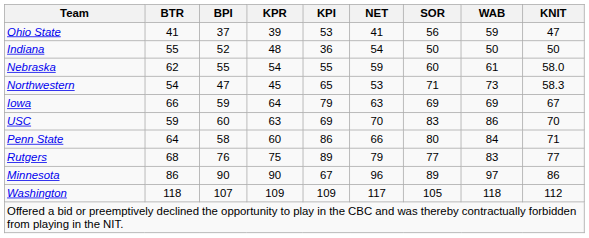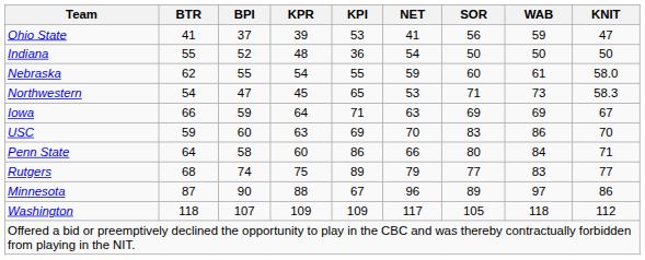 <table class="wikitable sortable mw-collapsible mw-collapsed" style="text-align: center; font-size:90%; width:551pt;">
 <tr>
 <th>Team</th>
 <th data-sort-type="number">BTR</th>
 <th data-sort-type="number">BPI</th>
 <th data-sort-type="number">KPR</th>
 <th data-sort-type="number">KPI</th>
 <th data-sort-type="number">NET</th>
 <th data-sort-type="number">SOR</th>
 <th data-sort-type="number">WAB</th>
 <th data-sort-type="number">KNIT</th>
 </tr>
 <tr>
 <td align="left"><em><a href='#'>Ohio State</a></em></td>
 <td>41</td>
 <td>37</td>
 <td>39</td>
 <td>53</td>
 <td>41</td>
 <td>56</td>
 <td>59</td>
 <td>47</td>
 </tr>
 <tr>
 <td align="left"><em><a href='#'>Indiana</a></em></td>
 <td>55</td>
 <td>52</td>
 <td>48</td>
 <td>36</td>
 <td>54</td>
 <td>50</td>
 <td>50</td>
 <td>50</td>
 </tr>
 <tr>
 <td align="left"><em><a href='#'>Nebraska</a></em></td>
 <td>62</td>
 <td>55</td>
 <td>54</td>
 <td>55</td>
 <td>59</td>
 <td>60</td>
 <td>61</td>
 <td>58.0</td>
 </tr>
 <tr>
 <td align="left"><em><a href='#'>Northwestern</a></em></td>
 <td>54</td>
 <td>47</td>
 <td>45</td>
 <td>65</td>
 <td>53</td>
 <td>71</td>
 <td>73</td>
 <td>58.3</td>
 </tr>
 <tr>
 <td align="left"><em><a href='#'>Iowa</a></em></td>
 <td>66</td>
 <td>59</td>
 <td>64</td>
-<td>79</td>
+<td>71</td>
 <td>63</td>
 <td>69</td>
 <td>69</td>
 <td>67</td>
 </tr>
 <tr>
 <td align="left"><em><a href='#'>USC</a></em></td>
 <td>59</td>
 <td>60</td>
 <td>63</td>
 <td>69</td>
 <td>70</td>
 <td>83</td>
 <td>86</td>
 <td>70</td>
 </tr>
 <tr>
 <td align="left"><em><a href='#'>Penn State</a></em></td>
 <td>64</td>
 <td>58</td>
 <td>60</td>
 <td>86</td>
 <td>66</td>
 <td>80</td>
 <td>84</td>
 <td>71</td>
 </tr>
 <tr>
 <td align="left"><em><a href='#'>Rutgers</a></em></td>
 <td>68</td>
-<td>76</td>
+<td>74</td>
 <td>75</td>
 <td>89</td>
 <td>79</td>
 <td>77</td>
 <td>83</td>
 <td>77</td>
 </tr>
 <tr>
 <td align="left"><em><a href='#'>Minnesota</a></em></td>
-<td>86</td>
+<td>87</td>
 <td>90</td>
-<td>90</td>
+<td>88</td>
 <td>67</td>
 <td>96</td>
 <td>89</td>
 <td>97</td>
 <td>86</td>
 </tr>
 <tr>
 <td align="left"><em><a href='#'>Washington</a></em></td>
 <td>118</td>
 <td>107</td>
 <td>109</td>
 <td>109</td>
 <td>117</td>
 <td>105</td>
 <td>118</td>
 <td>112</td>
 </tr>
 <tr class="sortbottom" style="text-align: left;">
 <td colspan=9> Offered a bid or preemptively declined the opportunity to play in the CBC and was thereby contractually forbidden from playing in the NIT.</td>
 </tr>
 </table>
